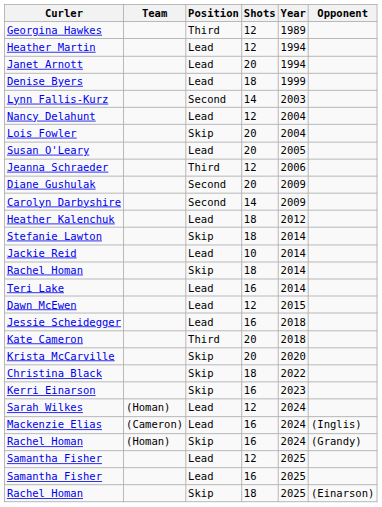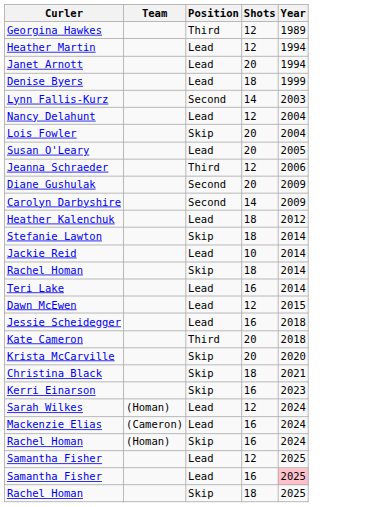 <table class="wikitable sortable">
 <tr>
 <th scope="col">Curler</th>
 <th scope="col">Team</th>
 <th scope="col">Position</th>
 <th scope="col">Shots</th>
 <th scope="col">Year</th>
-<th scope="col">Opponent</th>
 </tr>
 <tr>
 <td><a href='#'>Georgina Hawkes</a></td>
 <td></td>
 <td>Third</td>
 <td>12</td>
 <td>1989</td>
-<td></td>
 </tr>
 <tr>
 <td><a href='#'>Heather Martin</a></td>
 <td></td>
 <td>Lead</td>
 <td>12</td>
 <td>1994</td>
-<td></td>
 </tr>
 <tr>
 <td><a href='#'>Janet Arnott</a></td>
 <td></td>
 <td>Lead</td>
 <td>20</td>
 <td>1994</td>
-<td></td>
 </tr>
 <tr>
 <td><a href='#'>Denise Byers</a></td>
 <td></td>
 <td>Lead</td>
 <td>18</td>
 <td>1999</td>
-<td></td>
 </tr>
 <tr>
 <td><a href='#'>Lynn Fallis-Kurz</a></td>
 <td></td>
 <td>Second</td>
 <td>14</td>
 <td>2003</td>
-<td></td>
 </tr>
 <tr>
 <td><a href='#'>Nancy Delahunt</a></td>
 <td></td>
 <td>Lead</td>
 <td>12</td>
 <td>2004</td>
-<td></td>
 </tr>
 <tr>
 <td><a href='#'>Lois Fowler</a></td>
 <td></td>
 <td>Skip</td>
 <td>20</td>
 <td>2004</td>
-<td></td>
 </tr>
 <tr>
 <td><a href='#'>Susan O'Leary</a></td>
 <td></td>
 <td>Lead</td>
 <td>20</td>
 <td>2005</td>
-<td></td>
 </tr>
 <tr>
 <td><a href='#'>Jeanna Schraeder</a></td>
 <td></td>
 <td>Third</td>
 <td>12</td>
 <td>2006</td>
-<td></td>
 </tr>
 <tr>
 <td><a href='#'>Diane Gushulak</a></td>
 <td></td>
 <td>Second</td>
 <td>20</td>
 <td>2009</td>
-<td></td>
 </tr>
 <tr>
 <td><a href='#'>Carolyn Darbyshire</a></td>
 <td></td>
 <td>Second</td>
 <td>14</td>
 <td>2009</td>
-<td></td>
 </tr>
 <tr>
 <td><a href='#'>Heather Kalenchuk</a></td>
 <td></td>
 <td>Lead</td>
 <td>18</td>
 <td>2012</td>
-<td></td>
 </tr>
 <tr>
 <td><a href='#'>Stefanie Lawton</a></td>
 <td></td>
 <td>Skip</td>
 <td>18</td>
 <td>2014</td>
-<td></td>
 </tr>
 <tr>
 <td><a href='#'>Jackie Reid</a></td>
 <td></td>
 <td>Lead</td>
 <td>10</td>
 <td>2014</td>
-<td></td>
 </tr>
 <tr>
 <td><a href='#'>Rachel Homan</a> </td>
 <td></td>
 <td>Skip</td>
 <td>18</td>
 <td>2014</td>
-<td></td>
 </tr>
 <tr>
 <td><a href='#'>Teri Lake</a></td>
 <td></td>
 <td>Lead</td>
 <td>16</td>
 <td>2014</td>
-<td></td>
 </tr>
 <tr>
 <td><a href='#'>Dawn McEwen</a></td>
 <td></td>
 <td>Lead</td>
 <td>12</td>
 <td>2015</td>
-<td></td>
 </tr>
 <tr>
 <td><a href='#'>Jessie Scheidegger</a></td>
 <td></td>
 <td>Lead</td>
 <td>16</td>
 <td>2018</td>
-<td></td>
 </tr>
 <tr>
 <td><a href='#'>Kate Cameron</a></td>
 <td></td>
 <td>Third</td>
 <td>20</td>
 <td>2018</td>
-<td></td>
 </tr>
 <tr>
 <td><a href='#'>Krista McCarville</a></td>
 <td></td>
 <td>Skip</td>
 <td>20</td>
 <td>2020</td>
-<td></td>
 </tr>
 <tr>
 <td><a href='#'>Christina Black</a></td>
 <td></td>
 <td>Skip</td>
 <td>18</td>
-<td>2022</td>
-<td></td>
+<td>2021</td>
 </tr>
 <tr>
 <td><a href='#'>Kerri Einarson</a></td>
 <td></td>
 <td>Skip</td>
 <td>16</td>
 <td>2023</td>
-<td></td>
 </tr>
 <tr>
 <td><a href='#'>Sarah Wilkes</a></td>
 <td> (Homan)</td>
 <td>Lead</td>
 <td>12</td>
 <td>2024</td>
-<td></td>
 </tr>
 <tr>
 <td><a href='#'>Mackenzie Elias</a></td>
 <td> (Cameron)</td>
 <td>Lead</td>
 <td>16</td>
 <td>2024</td>
-<td> (Inglis)</td>
 </tr>
 <tr>
 <td><a href='#'>Rachel Homan</a> </td>
 <td> (Homan)</td>
 <td>Skip</td>
 <td>16</td>
 <td>2024</td>
-<td> (Grandy)</td>
 </tr>
 <tr>
 <td><a href='#'>Samantha Fisher</a> </td>
 <td></td>
 <td>Lead</td>
 <td>12</td>
 <td>2025</td>
-<td></td>
 </tr>
 <tr>
 <td><a href='#'>Samantha Fisher</a> </td>
 <td></td>
 <td>Lead</td>
 <td>16</td>
-<td>2025</td>
-<td></td>
+<td style="background: pink;">2025</td>
 </tr>
 <tr>
 <td><a href='#'>Rachel Homan</a> </td>
 <td></td>
 <td>Skip</td>
 <td>18</td>
 <td>2025</td>
-<td> (Einarson)</td>
 </tr>
 </table>
